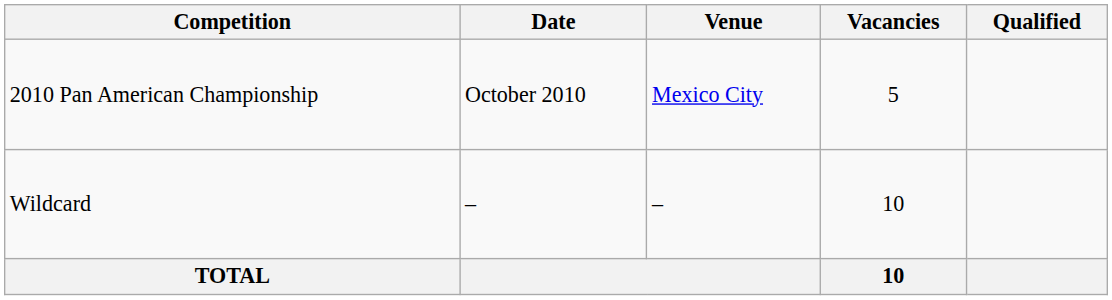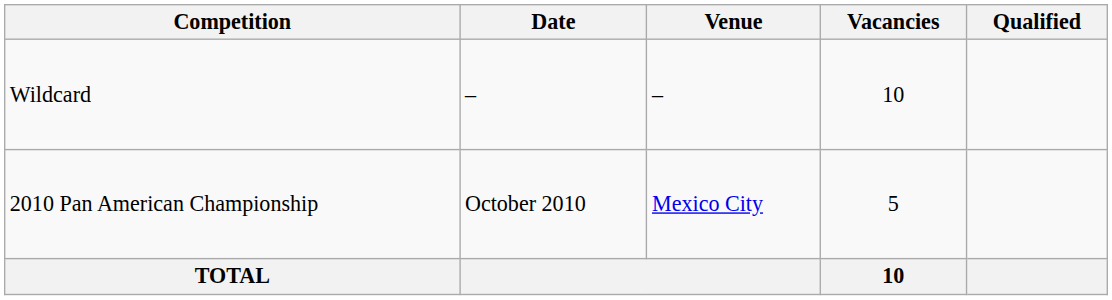 <table class="wikitable" width=800>
 <tr>
 <th>Competition</th>
 <th>Date</th>
 <th>Venue</th>
 <th>Vacancies</th>
 <th>Qualified</th>
 </tr>
 <tr>
+<td>Wildcard</td>
+<td>–</td>
+<td>–</td>
+<td align="center">10</td>
+<td><br><br><br><br></td>
+</tr>
+<tr>
 <td>2010 Pan American Championship</td>
 <td>October 2010</td>
 <td> <a href='#'>Mexico City</a></td>
 <td align="center">5</td>
 <td> <br><br>  <br>  <br></td>
-</tr>
-<tr>
-<td>Wildcard</td>
-<td>–</td>
-<td>–</td>
-<td align="center">10</td>
-<td><br><br><br><br></td>
 </tr>
 <tr>
 <th>TOTAL</th>
 <th colspan="2"></th>
 <th>10</th>
 <th></th>
 </tr>
 </table>
